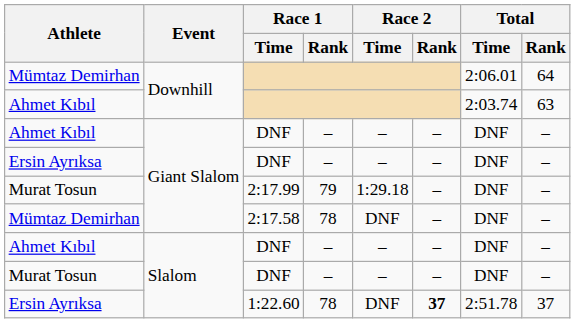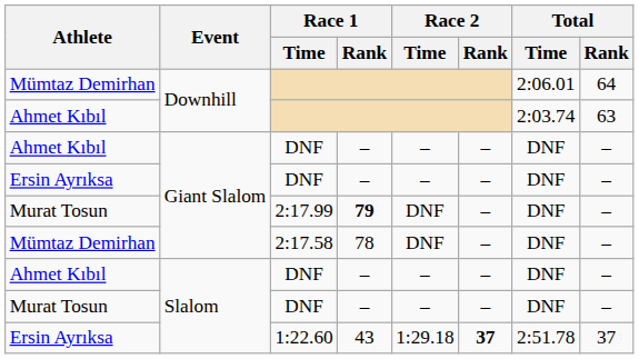 <table class="wikitable" style="font-size:90%">
 <tr>
 <th rowspan="2">Athlete</th>
 <th rowspan="2">Event</th>
 <th colspan="2">Race 1</th>
 <th colspan="2">Race 2</th>
 <th colspan="2">Total</th>
 </tr>
 <tr>
 <th>Time</th>
 <th>Rank</th>
 <th>Time</th>
 <th>Rank</th>
 <th>Time</th>
 <th>Rank</th>
 </tr>
 <tr>
 <td><a href='#'>Mümtaz Demirhan</a></td>
 <td rowspan="2">Downhill</td>
 <td colspan="4" bgcolor="wheat"></td>
 <td align="center">2:06.01</td>
 <td align="center">64</td>
 </tr>
 <tr>
 <td><a href='#'>Ahmet Kıbıl</a></td>
 <td colspan="4" bgcolor="wheat"></td>
 <td align="center">2:03.74</td>
 <td align="center">63</td>
 </tr>
 <tr>
 <td><a href='#'>Ahmet Kıbıl</a></td>
 <td rowspan="4">Giant Slalom</td>
 <td align="center">DNF</td>
 <td align="center">–</td>
 <td align="center">–</td>
 <td align="center">–</td>
 <td align="center">DNF</td>
 <td align="center">–</td>
 </tr>
 <tr>
 <td><a href='#'>Ersin Ayrıksa</a></td>
 <td align="center">DNF</td>
 <td align="center">–</td>
 <td align="center">–</td>
 <td align="center">–</td>
 <td align="center">DNF</td>
 <td align="center">–</td>
 </tr>
 <tr>
 <td>Murat Tosun</td>
 <td align="center">2:17.99</td>
-<td align="center">79</td>
-<td align="center">1:29.18</td>
+<td align="center"><strong>79</strong></td>
+<td align="center">DNF</td>
 <td align="center">–</td>
 <td align="center">DNF</td>
 <td align="center">–</td>
 </tr>
 <tr>
 <td><a href='#'>Mümtaz Demirhan</a></td>
 <td align="center">2:17.58</td>
 <td align="center">78</td>
 <td align="center">DNF</td>
 <td align="center">–</td>
 <td align="center">DNF</td>
 <td align="center">–</td>
 </tr>
 <tr>
 <td><a href='#'>Ahmet Kıbıl</a></td>
 <td rowspan="3">Slalom</td>
 <td align="center">DNF</td>
 <td align="center">–</td>
 <td align="center">–</td>
 <td align="center">–</td>
 <td align="center">DNF</td>
 <td align="center">–</td>
 </tr>
 <tr>
 <td>Murat Tosun</td>
 <td align="center">DNF</td>
 <td align="center">–</td>
 <td align="center">–</td>
 <td align="center">–</td>
 <td align="center">DNF</td>
 <td align="center">–</td>
 </tr>
 <tr>
 <td><a href='#'>Ersin Ayrıksa</a></td>
 <td align="center">1:22.60</td>
-<td align="center">78</td>
-<td align="center">DNF</td>
+<td align="center">43</td>
+<td align="center">1:29.18</td>
 <td align="center"><strong>37</strong></td>
 <td align="center">2:51.78</td>
 <td align="center">37</td>
 </tr>
 </table>
